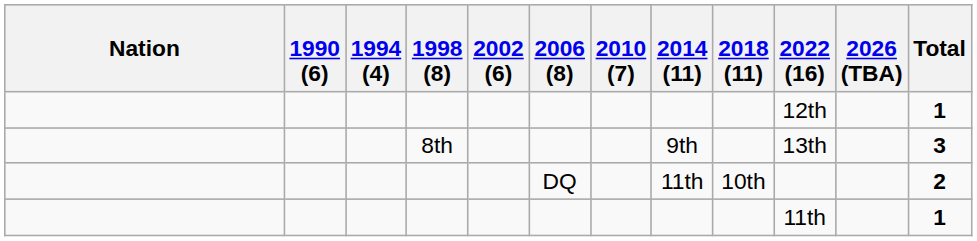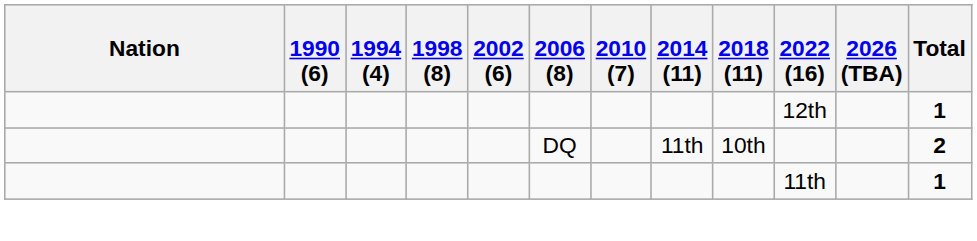 <table class="wikitable" style="text-align:center; font-size:90%">
 <tr>
 <th width=170>Nation</th>
 <th><br><a href='#'>1990</a><br>(6)</th>
 <th><br><a href='#'>1994</a><br>(4)</th>
 <th><br><a href='#'>1998</a><br>(8)</th>
 <th><br><a href='#'>2002</a><br>(6)</th>
 <th><br><a href='#'>2006</a><br>(8)</th>
 <th><br><a href='#'>2010</a><br>(7)</th>
 <th><br><a href='#'>2014</a><br>(11)</th>
 <th><br><a href='#'>2018</a><br>(11)</th>
 <th><br><a href='#'>2022</a><br>(16)</th>
 <th><br><a href='#'>2026</a><br>(TBA)</th>
 <th>Total</th>
 </tr>
 <tr>
 <td align=left></td>
 <td></td>
 <td></td>
 <td></td>
 <td></td>
 <td></td>
 <td></td>
 <td></td>
 <td></td>
 <td>12th</td>
 <td></td>
 <td><strong>1</strong></td>
 </tr>
 <tr>
 <td align=left></td>
 <td></td>
 <td></td>
-<td>8th</td>
-<td></td>
-<td></td>
-<td></td>
-<td>9th</td>
-<td></td>
-<td>13th</td>
-<td></td>
-<td><strong>3</strong></td>
-</tr>
-<tr>
-<td align=left></td>
-<td></td>
-<td></td>
 <td></td>
 <td></td>
 <td>DQ</td>
 <td></td>
 <td>11th</td>
 <td>10th</td>
 <td></td>
 <td></td>
 <td><strong>2</strong></td>
 </tr>
 <tr>
 <td align=left></td>
 <td></td>
 <td></td>
 <td></td>
 <td></td>
 <td></td>
 <td></td>
 <td></td>
 <td></td>
 <td>11th</td>
 <td></td>
 <td><strong>1</strong></td>
 </tr>
 </table>
